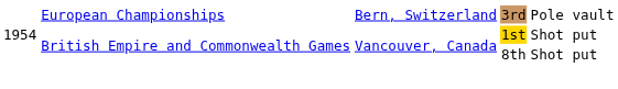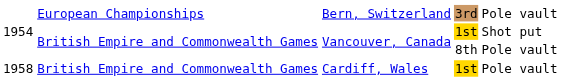 <table>
 <tr>
 <td rowspan=3>1954</td>
 <td><a href='#'>European Championships</a></td>
 <td><a href='#'>Bern, Switzerland</a></td>
 <td bgcolor="cc9966">3rd</td>
 <td>Pole vault</td>
 </tr>
 <tr>
 <td rowspan=2><a href='#'>British Empire and Commonwealth Games</a></td>
 <td rowspan=2><a href='#'>Vancouver, Canada</a></td>
 <td bgcolor="gold">1st</td>
 <td>Shot put</td>
 </tr>
 <tr>
 <td>8th</td>
-<td>Shot put</td>
+<td>Pole vault</td>
+</tr>
+<tr>
+<td>1958</td>
+<td><a href='#'>British Empire and Commonwealth Games</a></td>
+<td><a href='#'>Cardiff, Wales</a></td>
+<td bgcolor="gold">1st</td>
+<td>Pole vault</td>
 </tr>
 </table>
